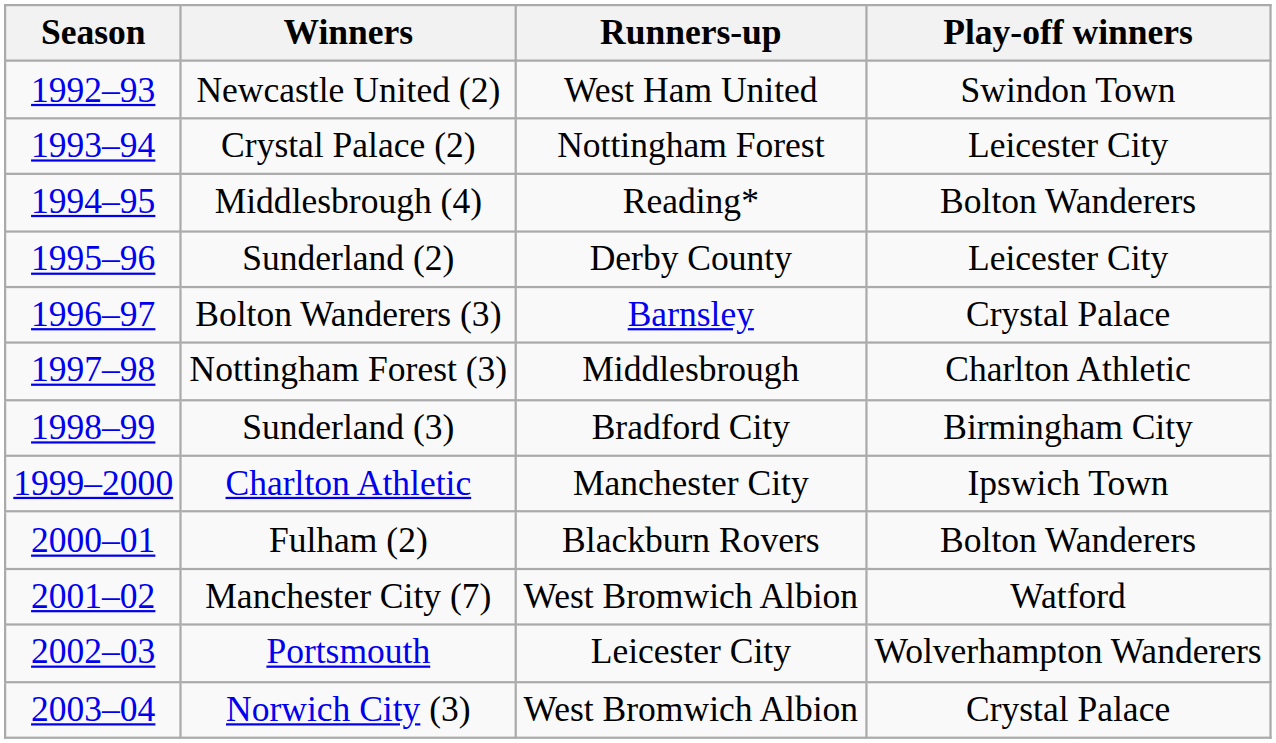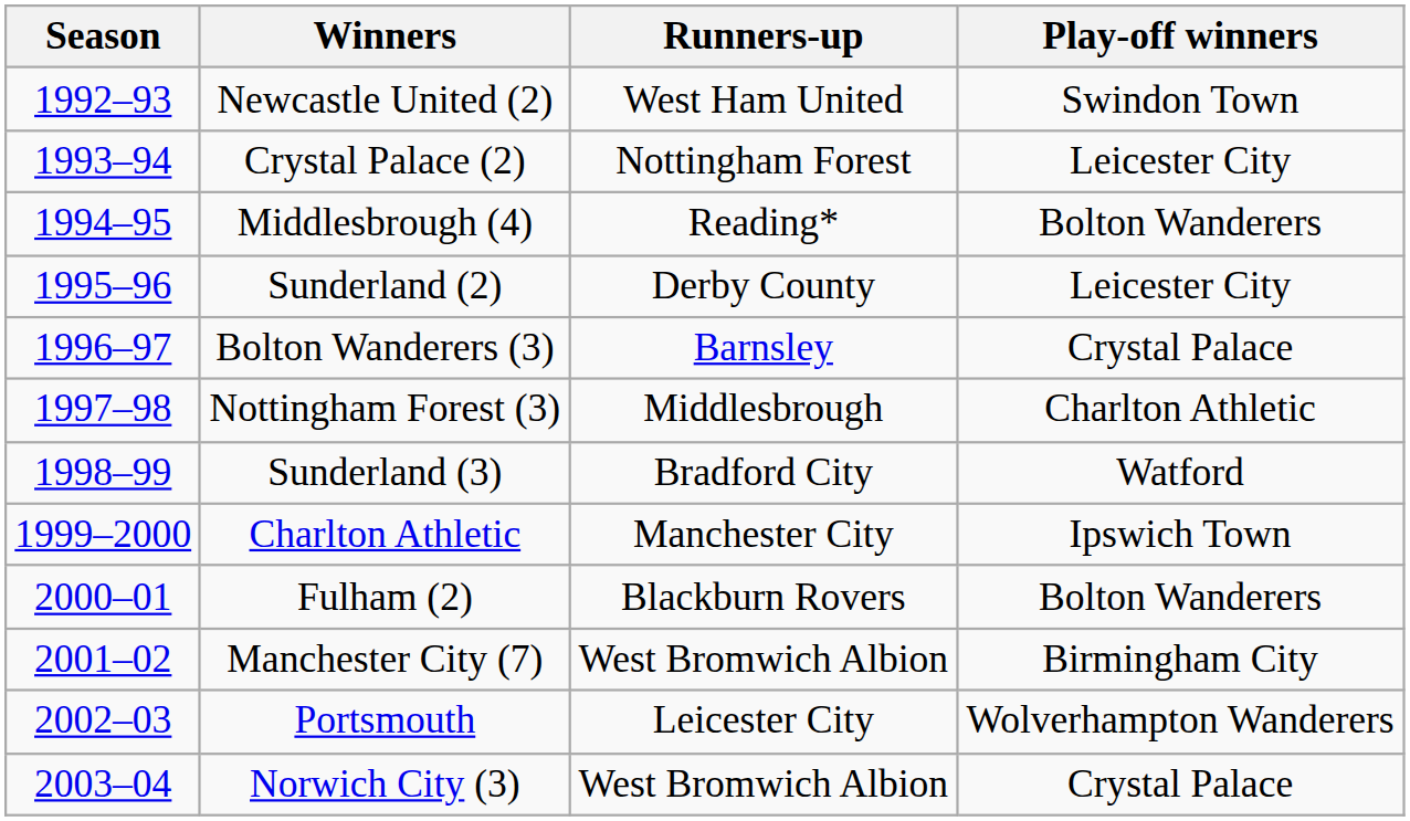 <table class="wikitable" style="text-align:center;">
 <tr>
 <th>Season</th>
 <th>Winners</th>
 <th>Runners-up</th>
 <th>Play-off winners</th>
 </tr>
 <tr>
 <td><a href='#'>1992–93</a></td>
 <td>Newcastle United (2)</td>
 <td>West Ham United</td>
 <td>Swindon Town</td>
 </tr>
 <tr>
 <td><a href='#'>1993–94</a></td>
 <td>Crystal Palace (2)</td>
 <td>Nottingham Forest</td>
 <td>Leicester City</td>
 </tr>
 <tr>
 <td><a href='#'>1994–95</a></td>
 <td>Middlesbrough (4)</td>
 <td>Reading*</td>
 <td>Bolton Wanderers</td>
 </tr>
 <tr>
 <td><a href='#'>1995–96</a></td>
 <td>Sunderland (2)</td>
 <td>Derby County</td>
 <td>Leicester City</td>
 </tr>
 <tr>
 <td><a href='#'>1996–97</a></td>
 <td>Bolton Wanderers (3)</td>
 <td><a href='#'>Barnsley</a></td>
 <td>Crystal Palace</td>
 </tr>
 <tr>
 <td><a href='#'>1997–98</a></td>
 <td>Nottingham Forest (3)</td>
 <td>Middlesbrough</td>
 <td>Charlton Athletic</td>
 </tr>
 <tr>
 <td><a href='#'>1998–99</a></td>
 <td>Sunderland (3)</td>
 <td>Bradford City</td>
-<td>Birmingham City</td>
+<td>Watford</td>
 </tr>
 <tr>
 <td><a href='#'>1999–2000</a></td>
 <td><a href='#'>Charlton Athletic</a></td>
 <td>Manchester City</td>
 <td>Ipswich Town</td>
 </tr>
 <tr>
 <td><a href='#'>2000–01</a></td>
 <td>Fulham (2)</td>
 <td>Blackburn Rovers</td>
 <td>Bolton Wanderers</td>
 </tr>
 <tr>
 <td><a href='#'>2001–02</a></td>
 <td>Manchester City (7)</td>
 <td>West Bromwich Albion</td>
-<td>Watford</td>
+<td>Birmingham City</td>
 </tr>
 <tr>
 <td><a href='#'>2002–03</a></td>
 <td><a href='#'>Portsmouth</a></td>
 <td>Leicester City</td>
 <td>Wolverhampton Wanderers</td>
 </tr>
 <tr>
 <td><a href='#'>2003–04</a></td>
 <td><a href='#'>Norwich City</a> (3)</td>
 <td>West Bromwich Albion</td>
 <td>Crystal Palace</td>
 </tr>
 </table>
